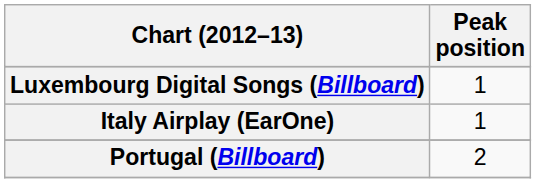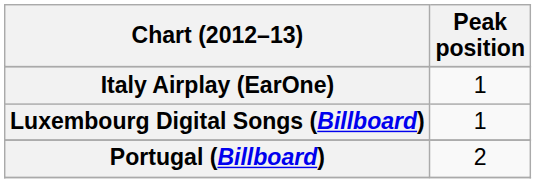 <table class="wikitable sortable plainrowheaders">
 <tr>
 <th>Chart (2012–13)</th>
 <th>Peak<br>position</th>
 </tr>
 <tr>
 </tr>
 <tr>
 </tr>
 <tr>
 </tr>
 <tr>
 </tr>
 <tr>
 </tr>
 <tr>
 </tr>
 <tr>
 </tr>
 <tr>
 </tr>
 <tr>
 </tr>
 <tr>
 </tr>
 <tr>
 </tr>
 <tr>
 </tr>
 <tr>
-<th scope="row">Luxembourg Digital Songs (<em><a href='#'>Billboard</a></em>)</th>
+<th scope="row">Italy Airplay (EarOne)</th>
 <td align="center">1</td>
 </tr>
 <tr>
-<th scope="row">Italy Airplay (EarOne)</th>
+<th scope="row">Luxembourg Digital Songs (<em><a href='#'>Billboard</a></em>)</th>
 <td align="center">1</td>
 </tr>
 <tr>
 </tr>
 <tr>
 </tr>
 <tr>
 </tr>
 <tr>
 </tr>
 <tr>
 </tr>
 <tr>
 <th scope="row">Portugal (<em><a href='#'>Billboard</a></em>)</th>
 <td style="text-align:center;">2</td>
 </tr>
 <tr>
 </tr>
 <tr>
 </tr>
 <tr>
 </tr>
 <tr>
 </tr>
 <tr>
 </tr>
 <tr>
 </tr>
 <tr>
 </tr>
 <tr>
 </tr>
 </table>
